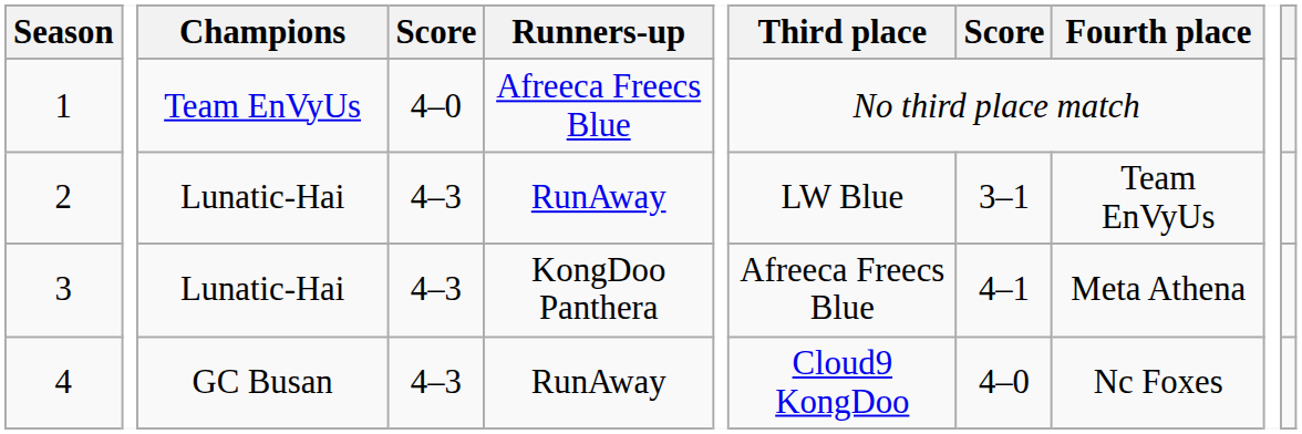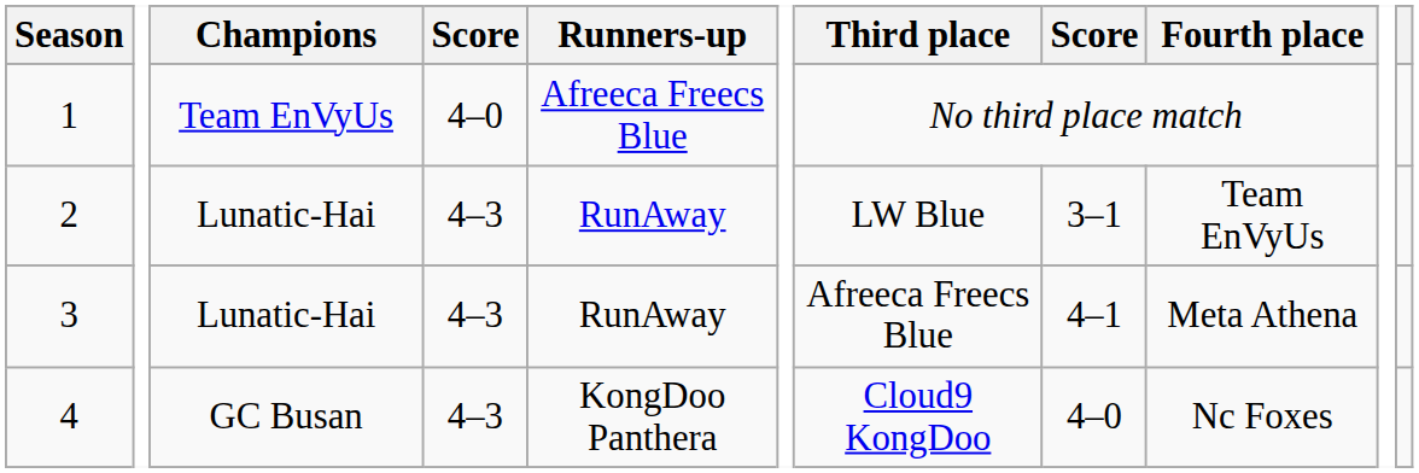 <table class="wikitable" style="text-align:center;">
 <tr>
 <th>Season</th>
 <td rowspan=5 style="background:#fff;border-top-style:hidden; border-bottom-style:hidden;"></td>
 <th width=200px>Champions</th>
 <th>Score</th>
 <th width=200px>Runners-up</th>
 <td rowspan=5 style="background:#fff;border-top-style:hidden; border-bottom-style:hidden;"></td>
 <th width=200px>Third place</th>
 <th>Score</th>
 <th width=200px>Fourth place</th>
 <td rowspan=5 style="background:#fff;border-top-style:hidden; border-bottom-style:hidden;"></td>
 <th></th>
 </tr>
 <tr>
 <td>1</td>
 <td><a href='#'>Team EnVyUs</a></td>
 <td>4–0</td>
 <td><a href='#'>Afreeca Freecs Blue</a></td>
 <td colspan=3><em>No third place match</em></td>
 <td></td>
 </tr>
 <tr>
 <td>2</td>
 <td>Lunatic-Hai</td>
 <td>4–3</td>
 <td><a href='#'>RunAway</a></td>
 <td>LW Blue</td>
 <td>3–1</td>
 <td>Team EnVyUs</td>
 <td></td>
 </tr>
 <tr>
 <td>3</td>
 <td>Lunatic-Hai</td>
 <td>4–3</td>
-<td>KongDoo Panthera</td>
+<td>RunAway</td>
 <td>Afreeca Freecs Blue</td>
 <td>4–1</td>
 <td>Meta Athena</td>
 <td></td>
 </tr>
 <tr>
 <td>4</td>
 <td>GC Busan</td>
 <td>4–3</td>
-<td>RunAway</td>
+<td>KongDoo Panthera</td>
 <td><a href='#'>Cloud9 KongDoo</a></td>
 <td>4–0</td>
 <td>Nc Foxes</td>
 <td></td>
 </tr>
 </table>
